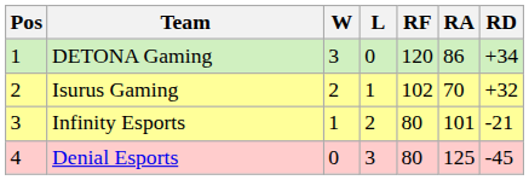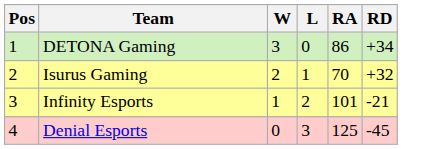 <table class="wikitable">
 <tr>
 <th width="20">Pos</th>
 <th width="200">Team</th>
 <th width="20">W</th>
 <th width="20">L</th>
-<th width="20">RF</th>
 <th width="20">RA</th>
 <th width="20">RD</th>
 </tr>
 <tr style="background: #D0F0C0;">
 <td>1</td>
 <td>DETONA Gaming</td>
 <td>3</td>
 <td>0</td>
-<td>120</td>
 <td>86</td>
 <td>+34</td>
 </tr>
 <tr style="background: #FFFF99;">
 <td>2</td>
 <td>Isurus Gaming</td>
 <td>2</td>
 <td>1</td>
-<td>102</td>
 <td>70</td>
 <td>+32</td>
 </tr>
 <tr style="background: #FFFF99;">
 <td>3</td>
 <td>Infinity Esports</td>
 <td>1</td>
 <td>2</td>
-<td>80</td>
 <td>101</td>
 <td>-21</td>
 </tr>
 <tr style="background: #FFCCCC;">
 <td>4</td>
 <td><a href='#'>Denial Esports</a></td>
 <td>0</td>
 <td>3</td>
-<td>80</td>
 <td>125</td>
 <td>-45</td>
 </tr>
 </table>
